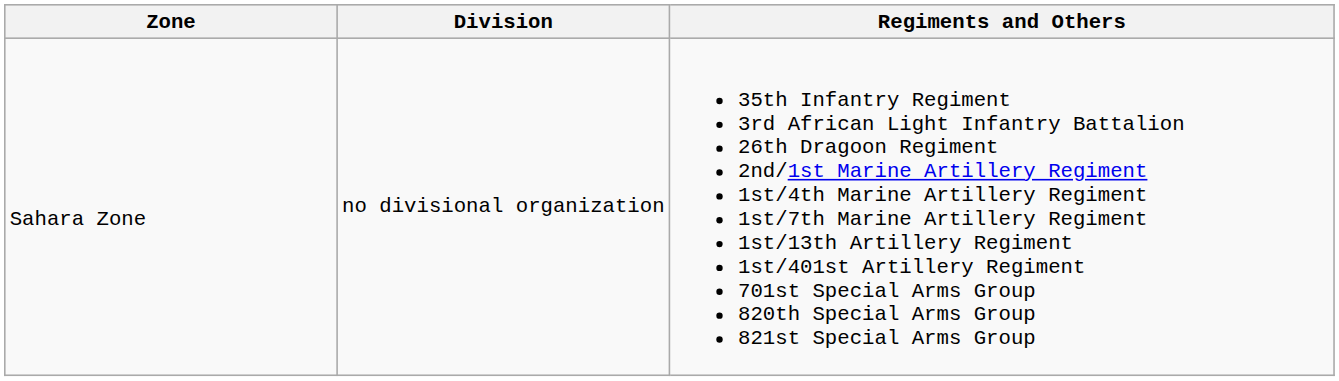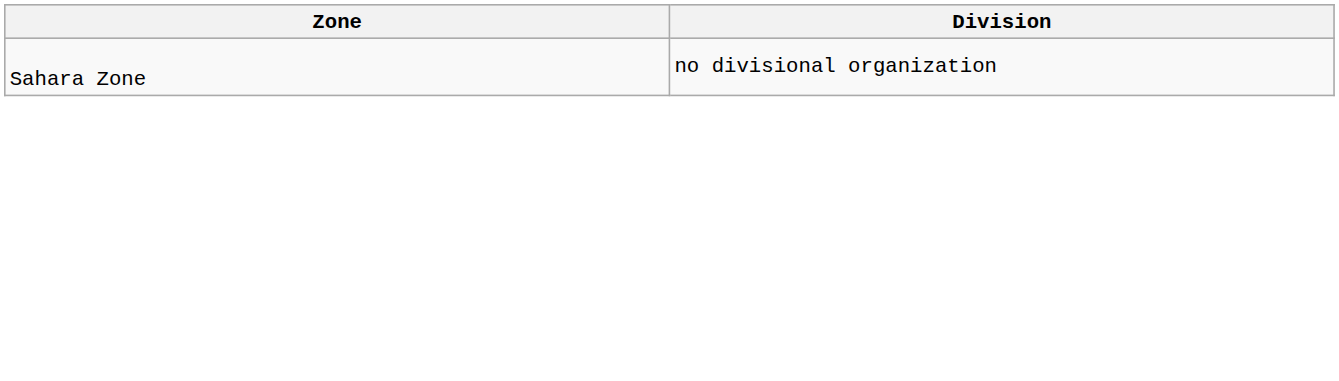 <table class="wikitable">
 <tr>
 <th width=25%>Zone</th>
 <th width=25%>Division</th>
-<th>Regiments and Others</th>
 </tr>
 <tr>
 <td rowspan=1><br>Sahara Zone</td>
 <td>no divisional organization</td>
-<td><br><ul><li>35th Infantry Regiment</li><li>3rd African Light Infantry Battalion</li><li>26th Dragoon Regiment</li><li>2nd/<a href='#'>1st Marine Artillery Regiment</a></li><li>1st/4th Marine Artillery Regiment</li><li>1st/7th Marine Artillery Regiment</li><li>1st/13th Artillery Regiment</li><li>1st/401st Artillery Regiment</li><li>701st Special Arms Group</li><li>820th Special Arms Group</li><li>821st Special Arms Group</li></ul></td>
 </tr>
 </table>
